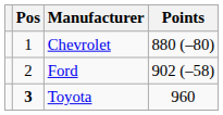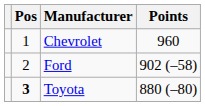 <table class="wikitable" style="font-size: 95%">
 <tr>
 <th></th>
 <th>Pos</th>
 <th>Manufacturer</th>
 <th>Points</th>
 </tr>
 <tr>
 <td align="left"></td>
 <td style="text-align:center;">1</td>
 <td><a href='#'>Chevrolet</a></td>
-<td style="text-align:center;">880 (–80)</td>
+<td style="text-align:center;">960</td>
 </tr>
 <tr>
 <td align="left"></td>
 <td style="text-align:center;">2</td>
 <td><a href='#'>Ford</a></td>
 <td style="text-align:center;">902 (–58)</td>
 </tr>
 <tr>
 <td align="left"></td>
 <td style="text-align:center;"><strong>3</strong></td>
 <td><a href='#'>Toyota</a></td>
-<td style="text-align:center;">960</td>
+<td style="text-align:center;">880 (–80)</td>
 </tr>
 <tr class="sortbottom">
 </tr>
 </table>
